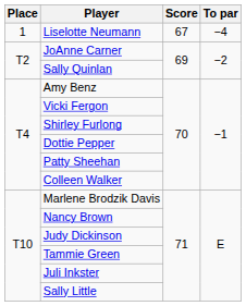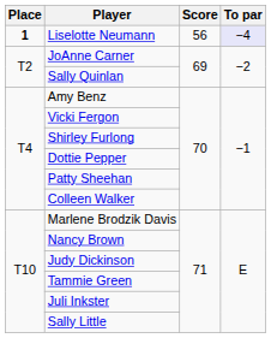 <table class=wikitable style="text-align:center">
 <tr>
 <th>Place</th>
 <th>Player</th>
 <th>Score</th>
 <th>To par</th>
 </tr>
 <tr>
-<td>1</td>
+<td><strong>1</strong></td>
 <td align=left> <a href='#'>Liselotte Neumann</a></td>
-<td>67</td>
-<td>−4</td>
+<td>56</td>
+<td style="background: lavender;">−4</td>
 </tr>
 <tr>
 <td rowspan=2>T2</td>
 <td align=left> <a href='#'>JoAnne Carner</a></td>
 <td rowspan=2>69</td>
 <td rowspan=2>−2</td>
 </tr>
 <tr>
 <td align=left> <a href='#'>Sally Quinlan</a></td>
 </tr>
 <tr>
 <td rowspan=6>T4</td>
 <td align=left> Amy Benz</td>
 <td rowspan=6>70</td>
 <td rowspan=6>−1</td>
 </tr>
 <tr>
 <td align=left> <a href='#'>Vicki Fergon</a></td>
 </tr>
 <tr>
 <td align=left> <a href='#'>Shirley Furlong</a></td>
 </tr>
 <tr>
 <td align=left> <a href='#'>Dottie Pepper</a></td>
 </tr>
 <tr>
 <td align=left> <a href='#'>Patty Sheehan</a></td>
 </tr>
 <tr>
 <td align=left> <a href='#'>Colleen Walker</a></td>
 </tr>
 <tr>
 <td rowspan=6>T10</td>
 <td align=left> Marlene Brodzik Davis</td>
 <td rowspan=6>71</td>
 <td rowspan=6>E</td>
 </tr>
 <tr>
 <td align=left> <a href='#'>Nancy Brown</a></td>
 </tr>
 <tr>
 <td align=left> <a href='#'>Judy Dickinson</a></td>
 </tr>
 <tr>
 <td align=left> <a href='#'>Tammie Green</a></td>
 </tr>
 <tr>
 <td align=left> <a href='#'>Juli Inkster</a></td>
 </tr>
 <tr>
 <td align=left> <a href='#'>Sally Little</a></td>
 </tr>
 </table>
